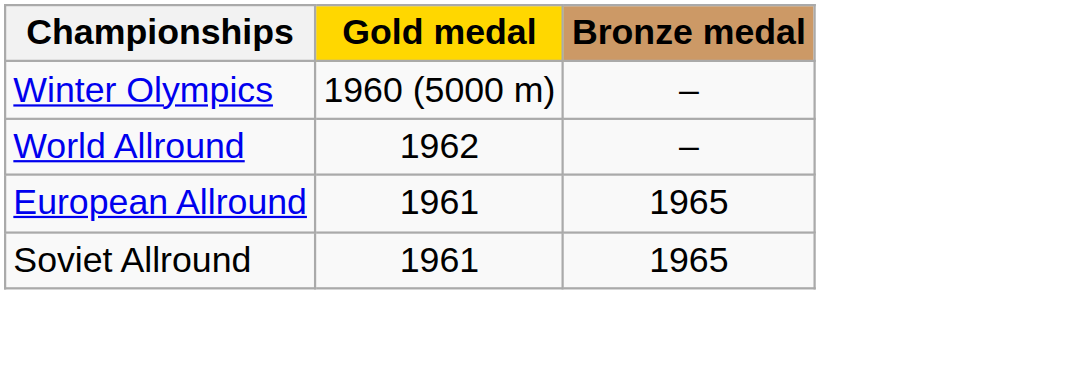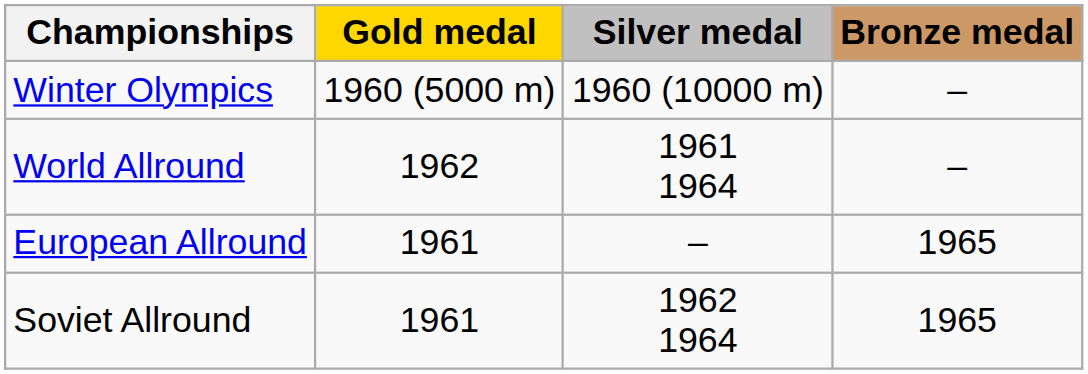 <table class=wikitable style="text-align:center">
 <tr>
 <th>Championships</th>
 <td bgcolor=gold><strong>Gold medal</strong></td>
+<td bgcolor=silver><strong>Silver medal</strong></td>
 <td bgcolor=cc9966><strong>Bronze medal</strong></td>
 </tr>
 <tr>
 <td align="left"><a href='#'>Winter Olympics</a></td>
 <td>1960 (5000 m)</td>
+<td>1960 (10000 m)</td>
 <td>–</td>
 </tr>
 <tr>
 <td align="left"><a href='#'>World Allround</a></td>
 <td>1962</td>
+<td>1961 <br> 1964</td>
 <td>–</td>
 </tr>
 <tr>
 <td align="left"><a href='#'>European Allround</a></td>
 <td>1961</td>
+<td>–</td>
 <td>1965</td>
 </tr>
 <tr>
 <td align="left">Soviet Allround</td>
 <td>1961</td>
+<td>1962 <br> 1964</td>
 <td>1965</td>
 </tr>
 </table>
